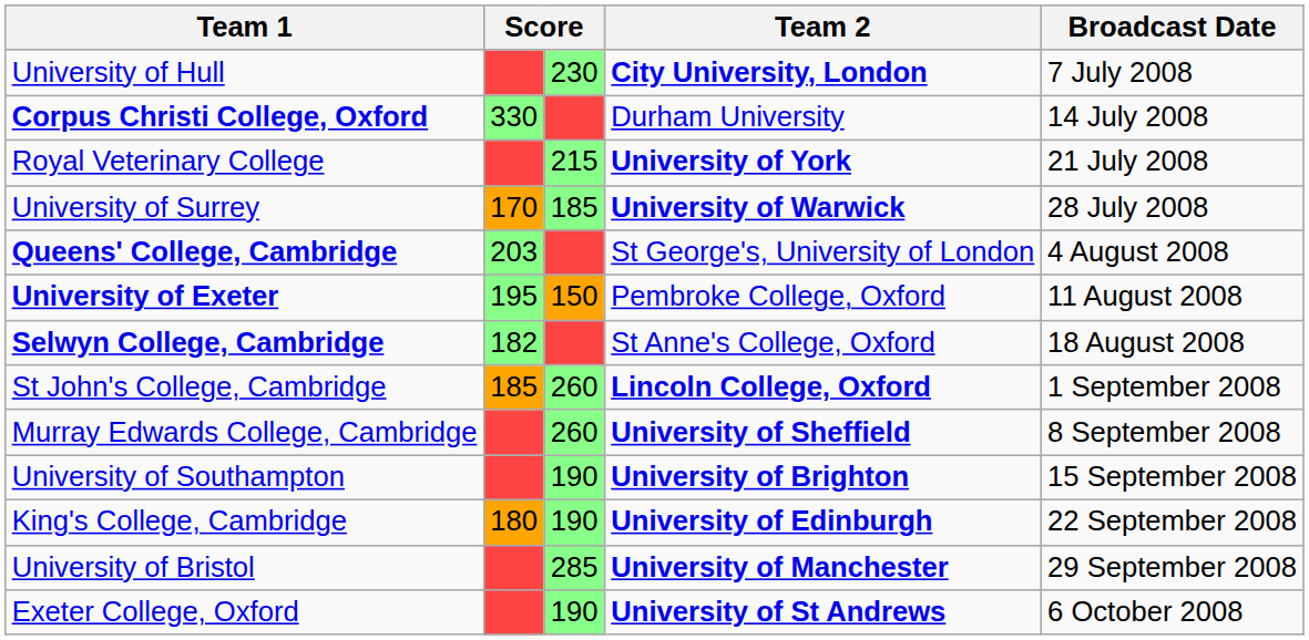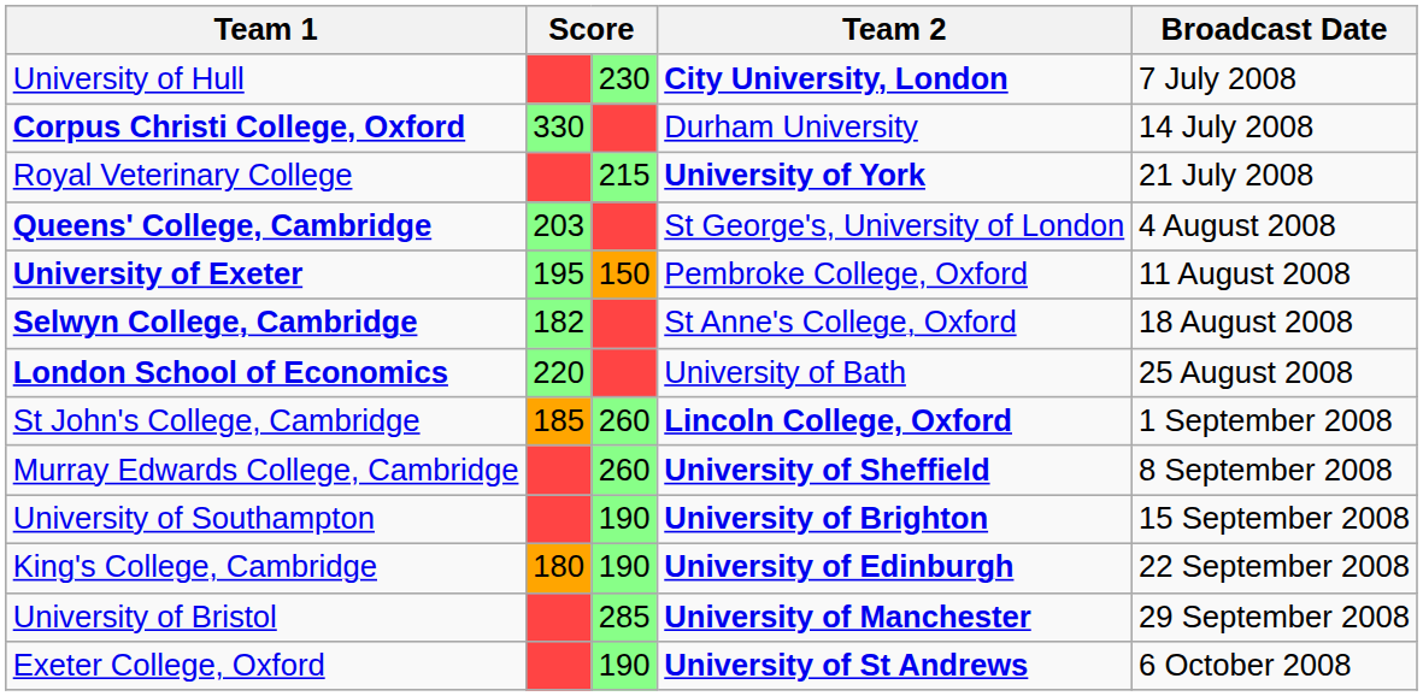 <table class="wikitable" border="1">
 <tr>
 <th>Team 1</th>
 <th colspan=2>Score</th>
 <th>Team 2</th>
 <th>Broadcast Date</th>
 </tr>
 <tr>
 <td><a href='#'>University of Hull</a></td>
 <td style="background:#ff4444"></td>
 <td style="background:#88ff88">230</td>
 <td><strong><a href='#'>City University, London</a></strong></td>
 <td>7 July 2008</td>
 </tr>
 <tr>
 <td><strong><a href='#'>Corpus Christi College, Oxford</a></strong></td>
 <td style="background:#88ff88">330</td>
 <td style="background:#ff4444"></td>
 <td><a href='#'>Durham University</a></td>
 <td>14 July 2008</td>
 </tr>
 <tr>
 <td><a href='#'>Royal Veterinary College</a></td>
 <td style="background:#ff4444"></td>
 <td style="background:#88ff88">215</td>
 <td><strong><a href='#'>University of York</a></strong></td>
 <td>21 July 2008</td>
 </tr>
 <tr>
-<td><a href='#'>University of Surrey</a></td>
-<td style="background:orange">170</td>
-<td style="background:#88ff88">185</td>
-<td><strong><a href='#'>University of Warwick</a></strong></td>
-<td>28 July 2008</td>
-</tr>
-<tr>
 <td><strong><a href='#'>Queens' College, Cambridge</a></strong></td>
 <td style="background:#88ff88">203</td>
 <td style="background:#ff4444"></td>
 <td><a href='#'>St George's, University of London</a></td>
 <td>4 August 2008</td>
 </tr>
 <tr>
 <td><strong><a href='#'>University of Exeter</a></strong></td>
 <td style="background:#88ff88">195</td>
 <td style="background:orange">150</td>
 <td><a href='#'>Pembroke College, Oxford</a></td>
 <td>11 August 2008</td>
 </tr>
 <tr>
 <td><strong><a href='#'>Selwyn College, Cambridge</a></strong></td>
 <td style="background:#88ff88">182</td>
 <td style="background:#ff4444"></td>
 <td><a href='#'>St Anne's College, Oxford</a></td>
 <td>18 August 2008</td>
+</tr>
+<tr>
+<td><strong><a href='#'>London School of Economics</a></strong></td>
+<td style="background:#88ff88">220</td>
+<td style="background:#ff4444"></td>
+<td><a href='#'>University of Bath</a></td>
+<td>25 August 2008</td>
 </tr>
 <tr>
 <td><a href='#'>St John's College, Cambridge</a></td>
 <td style="background:orange">185</td>
 <td style="background:#88ff88">260</td>
 <td><strong><a href='#'>Lincoln College, Oxford</a></strong></td>
 <td>1 September 2008</td>
 </tr>
 <tr>
 <td><a href='#'>Murray Edwards College, Cambridge</a></td>
 <td style="background:#ff4444"></td>
 <td style="background:#88ff88">260</td>
 <td><strong><a href='#'>University of Sheffield</a></strong></td>
 <td>8 September 2008</td>
 </tr>
 <tr>
 <td><a href='#'>University of Southampton</a></td>
 <td style="background:#ff4444"></td>
 <td style="background:#88ff88">190</td>
 <td><strong><a href='#'>University of Brighton</a></strong></td>
 <td>15 September 2008</td>
 </tr>
 <tr>
 <td><a href='#'>King's College, Cambridge</a></td>
 <td style="background:orange">180</td>
 <td style="background:#88ff88">190</td>
 <td><strong><a href='#'>University of Edinburgh</a></strong></td>
 <td>22 September 2008</td>
 </tr>
 <tr>
 <td><a href='#'>University of Bristol</a></td>
 <td style="background:#ff4444"></td>
 <td style="background:#88ff88">285</td>
 <td><strong><a href='#'>University of Manchester</a></strong></td>
 <td>29 September 2008</td>
 </tr>
 <tr>
 <td><a href='#'>Exeter College, Oxford</a></td>
 <td style="background:#ff4444"></td>
 <td style="background:#88ff88">190</td>
 <td><strong><a href='#'>University of St Andrews</a></strong></td>
 <td>6 October 2008</td>
 </tr>
 </table>
